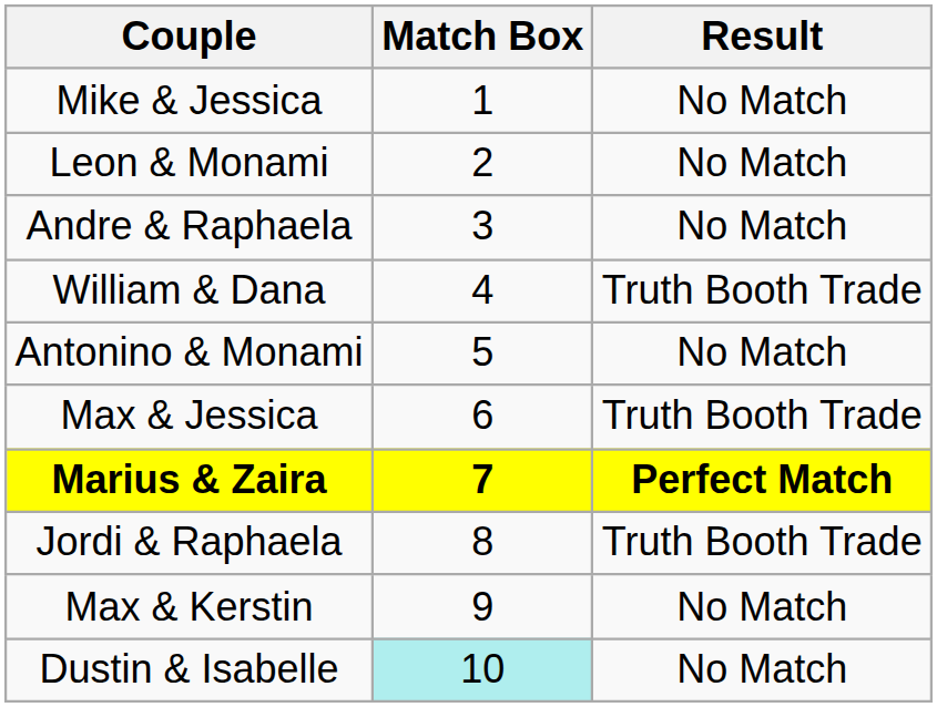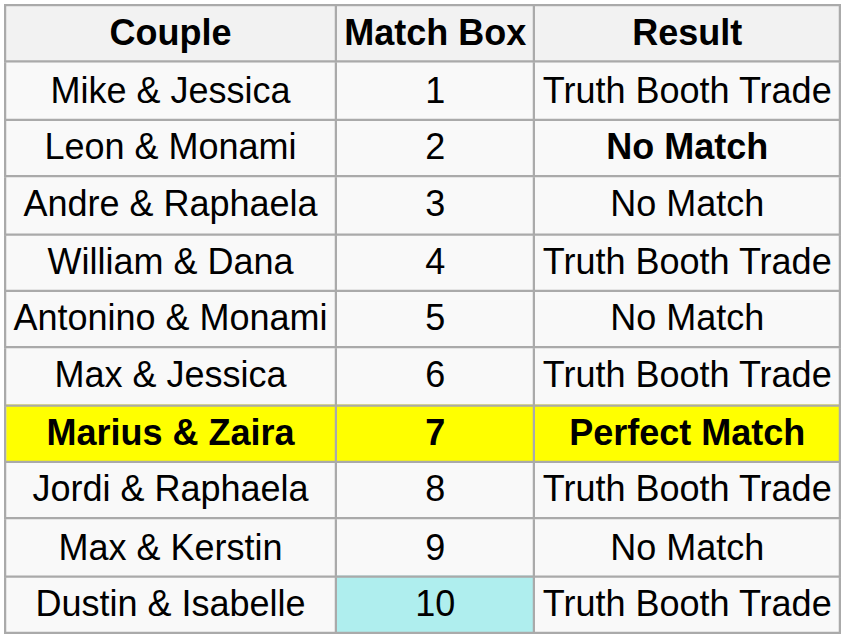 <table class="wikitable" style="text-align:center;">
 <tr valign="bottom">
 <th>Couple</th>
 <th>Match Box</th>
 <th>Result</th>
 </tr>
 <tr valign="top">
 <td>Mike & Jessica</td>
 <td>1</td>
-<td>No Match</td>
+<td>Truth Booth Trade</td>
 </tr>
 <tr>
 <td>Leon & Monami</td>
 <td>2</td>
-<td>No Match</td>
+<td><strong>No Match</strong></td>
 </tr>
 <tr>
 <td>Andre & Raphaela</td>
 <td>3</td>
 <td>No Match</td>
 </tr>
 <tr>
 <td>William & Dana</td>
 <td>4</td>
 <td>Truth Booth Trade</td>
 </tr>
 <tr>
 <td>Antonino & Monami</td>
 <td>5</td>
 <td>No Match</td>
 </tr>
 <tr>
 <td>Max & Jessica</td>
 <td>6</td>
 <td>Truth Booth Trade</td>
 </tr>
 <tr>
 <td style="background:yellow"><strong>Marius & Zaira</strong></td>
 <td style="background:yellow"><strong>7</strong></td>
 <td style="background:yellow"><strong>Perfect Match</strong></td>
 </tr>
 <tr>
 <td>Jordi & Raphaela</td>
 <td>8</td>
 <td>Truth Booth Trade</td>
 </tr>
 <tr>
 <td>Max & Kerstin</td>
 <td>9</td>
 <td>No Match</td>
 </tr>
 <tr>
 <td>Dustin & Isabelle</td>
 <td style="background: paleturquoise;">10</td>
-<td>No Match</td>
+<td>Truth Booth Trade</td>
 </tr>
 </table>
